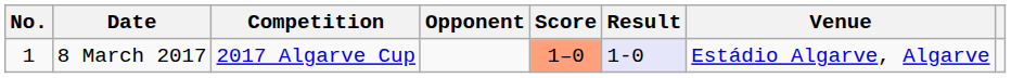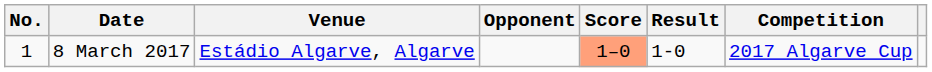 <table class="wikitable sortable">
 <tr>
 <th scope="col">No.</th>
 <th scope="col">Date</th>
-<th scope="col">Competition</th>
+<th scope="col">Venue</th>
 <th scope="col">Opponent</th>
 <th scope="col">Score</th>
 <th scope="col">Result</th>
-<th scope="col">Venue</th>
+<th scope="col">Competition</th>
 <th scope="col" class="unsortable"></th>
 </tr>
 <tr>
 <td align="center">1</td>
 <td>8 March 2017</td>
-<td><a href='#'>2017 Algarve Cup</a></td>
+<td><a href='#'>Estádio Algarve</a>, <a href='#'>Algarve</a></td>
 <td align=center></td>
 <td align=center style="background: lightsalmon;">1–0</td>
-<td style="background: lavender;">1-0</td>
-<td><a href='#'>Estádio Algarve</a>, <a href='#'>Algarve</a></td>
+<td>1-0</td>
+<td><a href='#'>2017 Algarve Cup</a></td>
 <td></td>
 </tr>
 </table>
